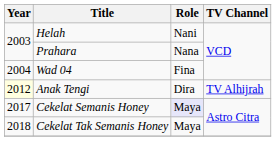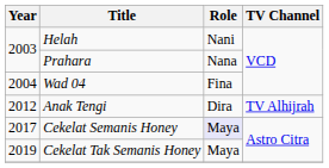 <table class="wikitable">
 <tr>
 <th>Year</th>
 <th>Title</th>
 <th>Role</th>
 <th>TV Channel</th>
 </tr>
 <tr>
 <td rowspan="2">2003</td>
 <td><em>Helah</em></td>
 <td>Nani</td>
 <td rowspan="3"><a href='#'>VCD</a></td>
 </tr>
 <tr>
 <td><em>Prahara</em></td>
 <td>Nana</td>
 </tr>
 <tr>
 <td>2004</td>
 <td><em>Wad 04</em></td>
 <td>Fina</td>
 </tr>
 <tr>
-<td style="background: lightyellow;">2012</td>
+<td>2012</td>
 <td><em>Anak Tengi</em></td>
 <td>Dira</td>
 <td><a href='#'>TV Alhijrah</a></td>
 </tr>
 <tr>
 <td>2017</td>
 <td><em>Cekelat Semanis Honey</em></td>
 <td style="background: lavender;">Maya</td>
 <td rowspan="2"><a href='#'>Astro Citra</a></td>
 </tr>
 <tr>
-<td>2018</td>
+<td>2019</td>
 <td><em>Cekelat Tak Semanis Honey</em></td>
 <td>Maya</td>
 </tr>
 <tr>
 </tr>
 </table>
